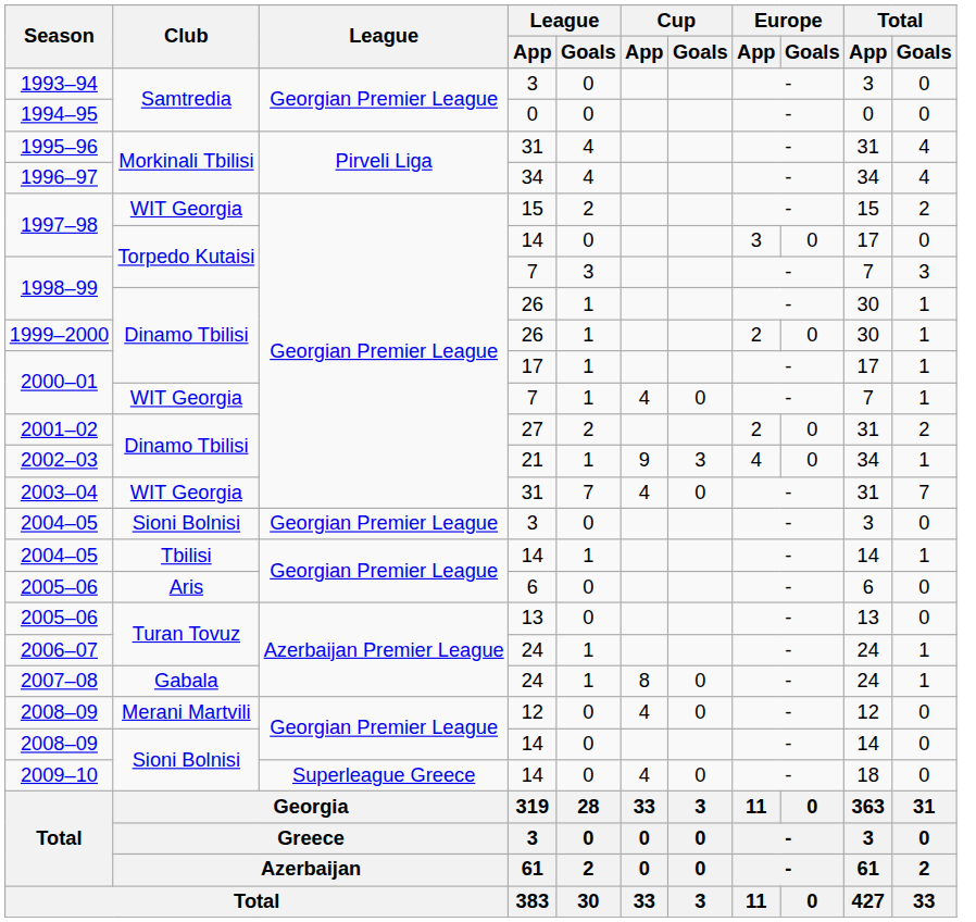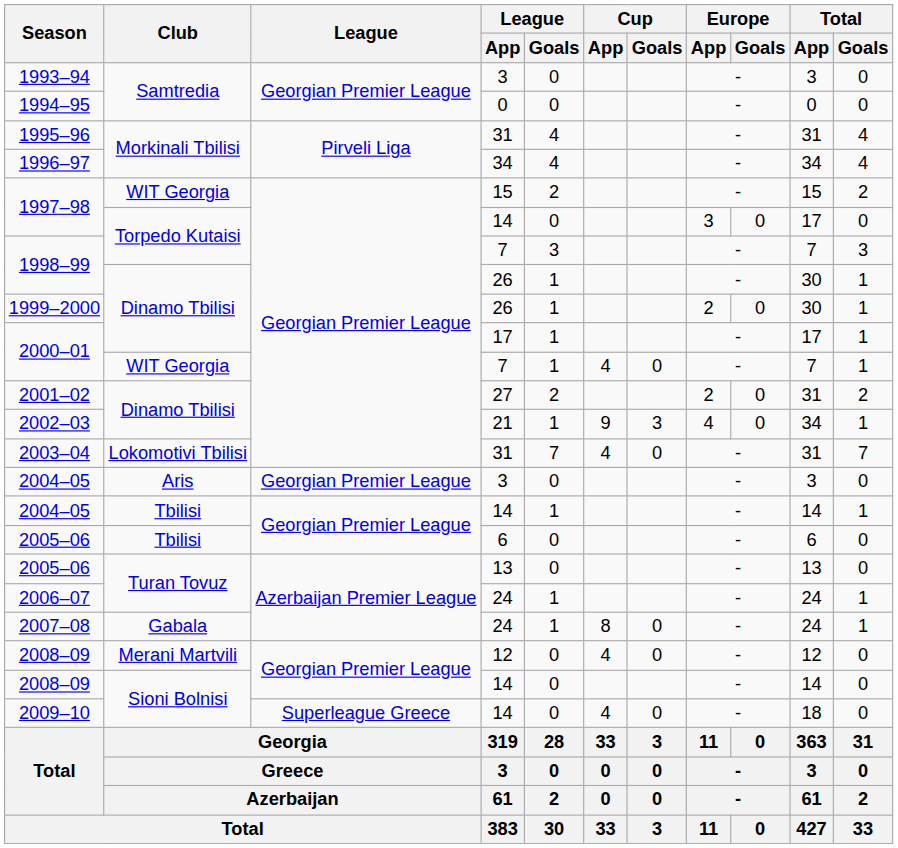 <table class="wikitable">
 <tr>
 <th rowspan=2>Season</th>
 <th ! rowspan=2>Club</th>
 <th ! rowspan=2>League</th>
 <th ! colspan=2>League</th>
 <th ! colspan=2>Cup</th>
 <th ! colspan=2>Europe</th>
 <th colspan=3>Total</th>
 </tr>
 <tr>
 <th>App</th>
 <th>Goals</th>
 <th>App</th>
 <th>Goals</th>
 <th>App</th>
 <th>Goals</th>
 <th>App</th>
 <th>Goals</th>
 </tr>
 <tr align=center>
 <td><a href='#'>1993–94</a></td>
 <td rowspan="2"><a href='#'>Samtredia</a></td>
 <td rowspan="2"><a href='#'>Georgian Premier League</a></td>
 <td>3</td>
 <td>0</td>
 <td></td>
 <td></td>
 <td colspan="2">-</td>
 <td>3</td>
 <td>0</td>
 </tr>
 <tr align=center>
 <td><a href='#'>1994–95</a></td>
 <td>0</td>
 <td>0</td>
 <td></td>
 <td></td>
 <td colspan="2">-</td>
 <td>0</td>
 <td>0</td>
 </tr>
 <tr align=center>
 <td><a href='#'>1995–96</a></td>
 <td rowspan="2"><a href='#'>Morkinali Tbilisi</a></td>
 <td rowspan="2"><a href='#'>Pirveli Liga</a></td>
 <td>31</td>
 <td>4</td>
 <td></td>
 <td></td>
 <td colspan="2">-</td>
 <td>31</td>
 <td>4</td>
 </tr>
 <tr align=center>
 <td><a href='#'>1996–97</a></td>
 <td>34</td>
 <td>4</td>
 <td></td>
 <td></td>
 <td colspan="2">-</td>
 <td>34</td>
 <td>4</td>
 </tr>
 <tr align=center>
 <td rowspan="2"><a href='#'>1997–98</a></td>
 <td><a href='#'>WIT Georgia</a></td>
 <td rowspan="10"><a href='#'>Georgian Premier League</a></td>
 <td>15</td>
 <td>2</td>
 <td></td>
 <td></td>
 <td colspan="2">-</td>
 <td>15</td>
 <td>2</td>
 </tr>
 <tr align=center>
 <td rowspan="2"><a href='#'>Torpedo Kutaisi</a></td>
 <td>14</td>
 <td>0</td>
 <td></td>
 <td></td>
 <td>3</td>
 <td>0</td>
 <td>17</td>
 <td>0</td>
 </tr>
 <tr align=center>
 <td rowspan="2"><a href='#'>1998–99</a></td>
 <td>7</td>
 <td>3</td>
 <td></td>
 <td></td>
 <td colspan="2">-</td>
 <td>7</td>
 <td>3</td>
 </tr>
 <tr align=center>
 <td rowspan="3"><a href='#'>Dinamo Tbilisi</a></td>
 <td>26</td>
 <td>1</td>
 <td></td>
 <td></td>
 <td colspan="2">-</td>
 <td>30</td>
 <td>1</td>
 </tr>
 <tr align=center>
 <td><a href='#'>1999–2000</a></td>
 <td>26</td>
 <td>1</td>
 <td></td>
 <td></td>
 <td>2</td>
 <td>0</td>
 <td>30</td>
 <td>1</td>
 </tr>
 <tr align=center>
 <td rowspan="2"><a href='#'>2000–01</a></td>
 <td>17</td>
 <td>1</td>
 <td></td>
 <td></td>
 <td colspan="2">-</td>
 <td>17</td>
 <td>1</td>
 </tr>
 <tr align=center>
 <td><a href='#'>WIT Georgia</a></td>
 <td>7</td>
 <td>1</td>
 <td>4</td>
 <td>0</td>
 <td colspan="2">-</td>
 <td>7</td>
 <td>1</td>
 </tr>
 <tr align=center>
 <td><a href='#'>2001–02</a></td>
 <td rowspan="2"><a href='#'>Dinamo Tbilisi</a></td>
 <td>27</td>
 <td>2</td>
 <td></td>
 <td></td>
 <td>2</td>
 <td>0</td>
 <td>31</td>
 <td>2</td>
 </tr>
 <tr align=center>
 <td><a href='#'>2002–03</a></td>
 <td>21</td>
 <td>1</td>
 <td>9</td>
 <td>3</td>
 <td>4</td>
 <td>0</td>
 <td>34</td>
 <td>1</td>
 </tr>
 <tr align=center>
 <td><a href='#'>2003–04</a></td>
-<td><a href='#'>WIT Georgia</a></td>
+<td><a href='#'>Lokomotivi Tbilisi</a></td>
 <td>31</td>
 <td>7</td>
 <td>4</td>
 <td>0</td>
 <td colspan="2">-</td>
 <td>31</td>
 <td>7</td>
 </tr>
 <tr align=center>
 <td><a href='#'>2004–05</a></td>
-<td><a href='#'>Sioni Bolnisi</a></td>
+<td><a href='#'>Aris</a></td>
 <td><a href='#'>Georgian Premier League</a></td>
 <td>3</td>
 <td>0</td>
 <td></td>
 <td></td>
 <td colspan="2">-</td>
 <td>3</td>
 <td>0</td>
 </tr>
 <tr align=center>
 <td><a href='#'>2004–05</a></td>
 <td><a href='#'>Tbilisi</a></td>
 <td rowspan="2"><a href='#'>Georgian Premier League</a></td>
 <td>14</td>
 <td>1</td>
 <td></td>
 <td></td>
 <td colspan="2">-</td>
 <td>14</td>
 <td>1</td>
 </tr>
 <tr align=center>
 <td><a href='#'>2005–06</a></td>
-<td><a href='#'>Aris</a></td>
+<td><a href='#'>Tbilisi</a></td>
 <td>6</td>
 <td>0</td>
 <td></td>
 <td></td>
 <td colspan="2">-</td>
 <td>6</td>
 <td>0</td>
 </tr>
 <tr align=center>
 <td><a href='#'>2005–06</a></td>
 <td rowspan="2"><a href='#'>Turan Tovuz</a></td>
 <td rowspan="3"><a href='#'>Azerbaijan Premier League</a></td>
 <td>13</td>
 <td>0</td>
 <td></td>
 <td></td>
 <td colspan="2">-</td>
 <td>13</td>
 <td>0</td>
 </tr>
 <tr align=center>
 <td><a href='#'>2006–07</a></td>
 <td>24</td>
 <td>1</td>
 <td></td>
 <td></td>
 <td colspan="2">-</td>
 <td>24</td>
 <td>1</td>
 </tr>
 <tr align=center>
 <td><a href='#'>2007–08</a></td>
 <td><a href='#'>Gabala</a></td>
 <td>24</td>
 <td>1</td>
 <td>8</td>
 <td>0</td>
 <td colspan="2">-</td>
 <td>24</td>
 <td>1</td>
 </tr>
 <tr align=center>
 <td><a href='#'>2008–09</a></td>
 <td><a href='#'>Merani Martvili</a></td>
 <td rowspan="2"><a href='#'>Georgian Premier League</a></td>
 <td>12</td>
 <td>0</td>
 <td>4</td>
 <td>0</td>
 <td colspan="2">-</td>
 <td>12</td>
 <td>0</td>
 </tr>
 <tr align=center>
 <td><a href='#'>2008–09</a></td>
 <td rowspan="2"><a href='#'>Sioni Bolnisi</a></td>
 <td>14</td>
 <td>0</td>
 <td></td>
 <td></td>
 <td colspan="2">-</td>
 <td>14</td>
 <td>0</td>
 </tr>
 <tr align=center>
 <td><a href='#'>2009–10</a></td>
 <td><a href='#'>Superleague Greece</a></td>
 <td>14</td>
 <td>0</td>
 <td>4</td>
 <td>0</td>
 <td colspan="2">-</td>
 <td>18</td>
 <td>0</td>
 </tr>
 <tr>
 <th rowspan=3>Total</th>
 <th colspan=2>Georgia</th>
 <th>319</th>
 <th>28</th>
 <th>33</th>
 <th>3</th>
 <th>11</th>
 <th>0</th>
 <th>363</th>
 <th>31</th>
 </tr>
 <tr>
 <th colspan=2>Greece</th>
 <th>3</th>
 <th>0</th>
 <th>0</th>
 <th>0</th>
 <th colspan="2">-</th>
 <th>3</th>
 <th>0</th>
 </tr>
 <tr>
 <th colspan=2>Azerbaijan</th>
 <th>61</th>
 <th>2</th>
 <th>0</th>
 <th>0</th>
 <th colspan="2">-</th>
 <th>61</th>
 <th>2</th>
 </tr>
 <tr align=center>
 <th colspan="3">Total</th>
 <th>383</th>
 <th>30</th>
 <th>33</th>
 <th>3</th>
 <th>11</th>
 <th>0</th>
 <th>427</th>
 <th>33</th>
 </tr>
 </table>
